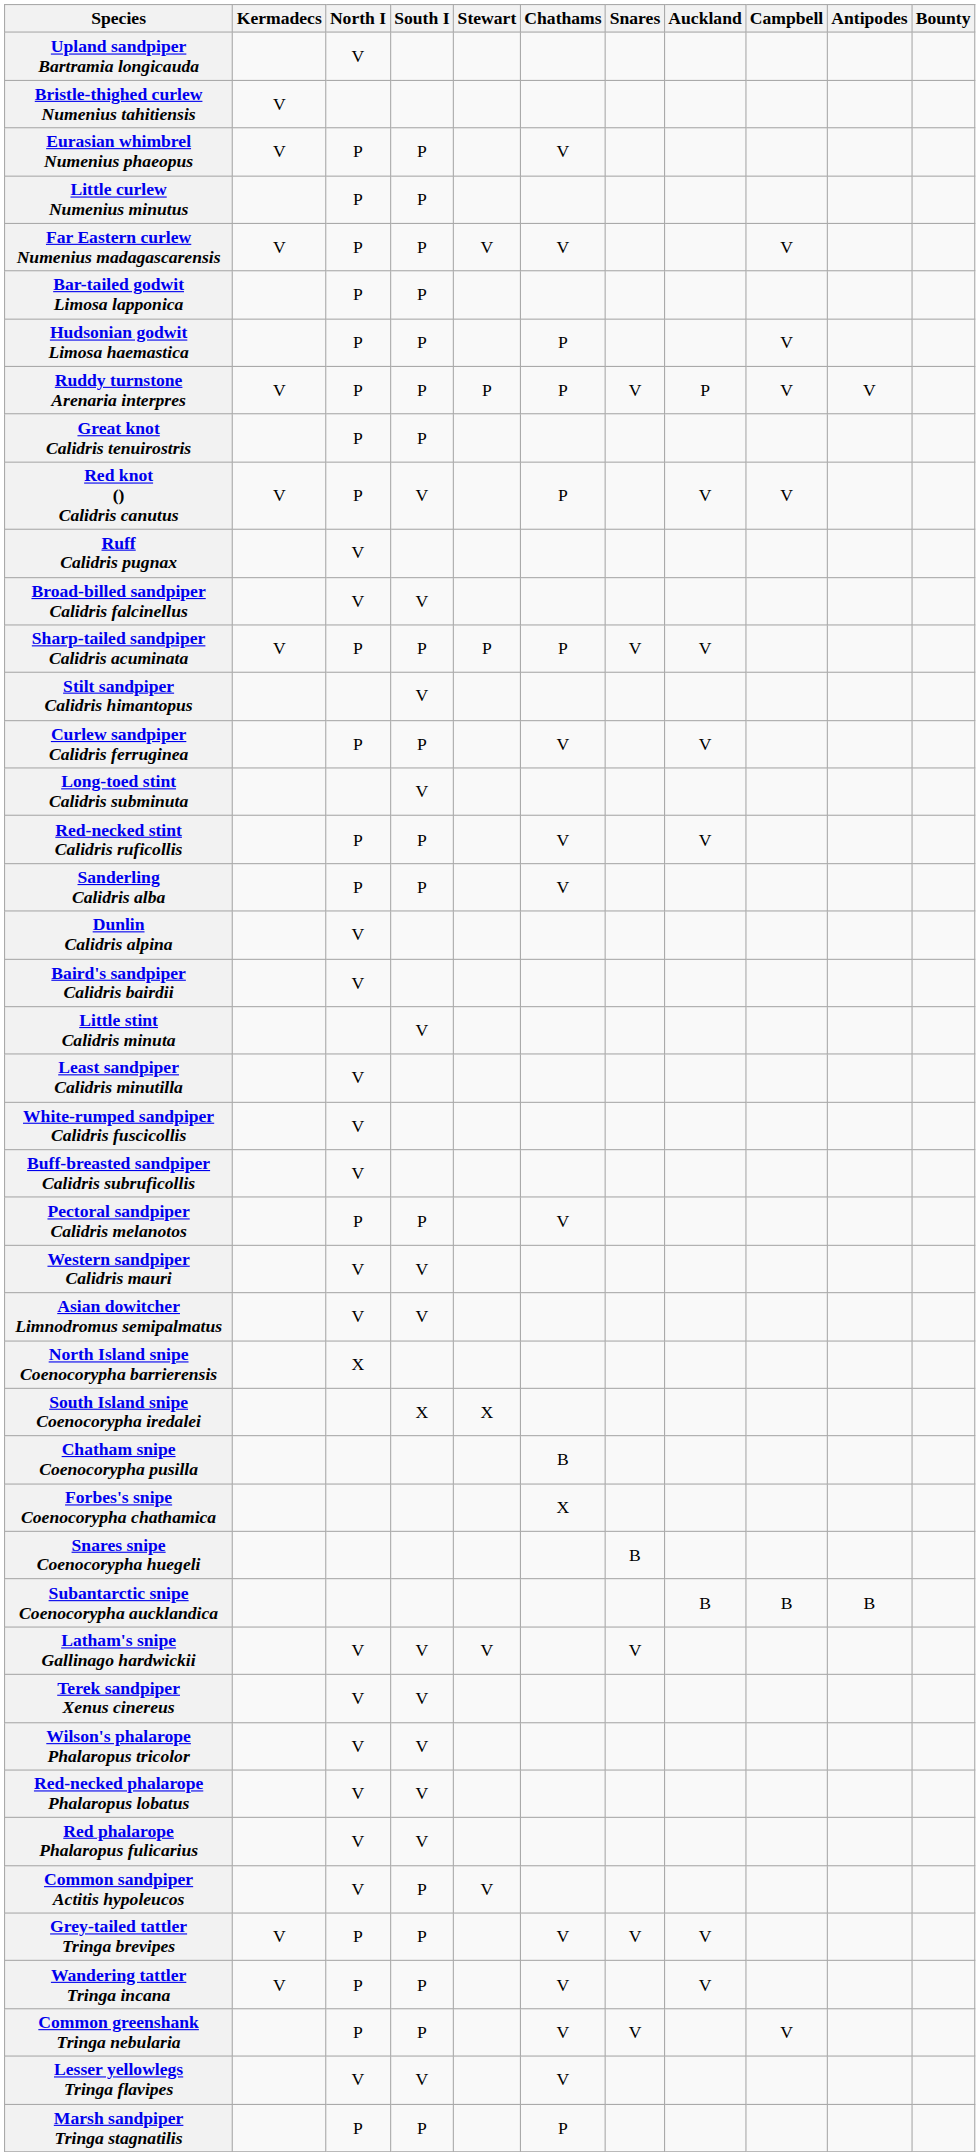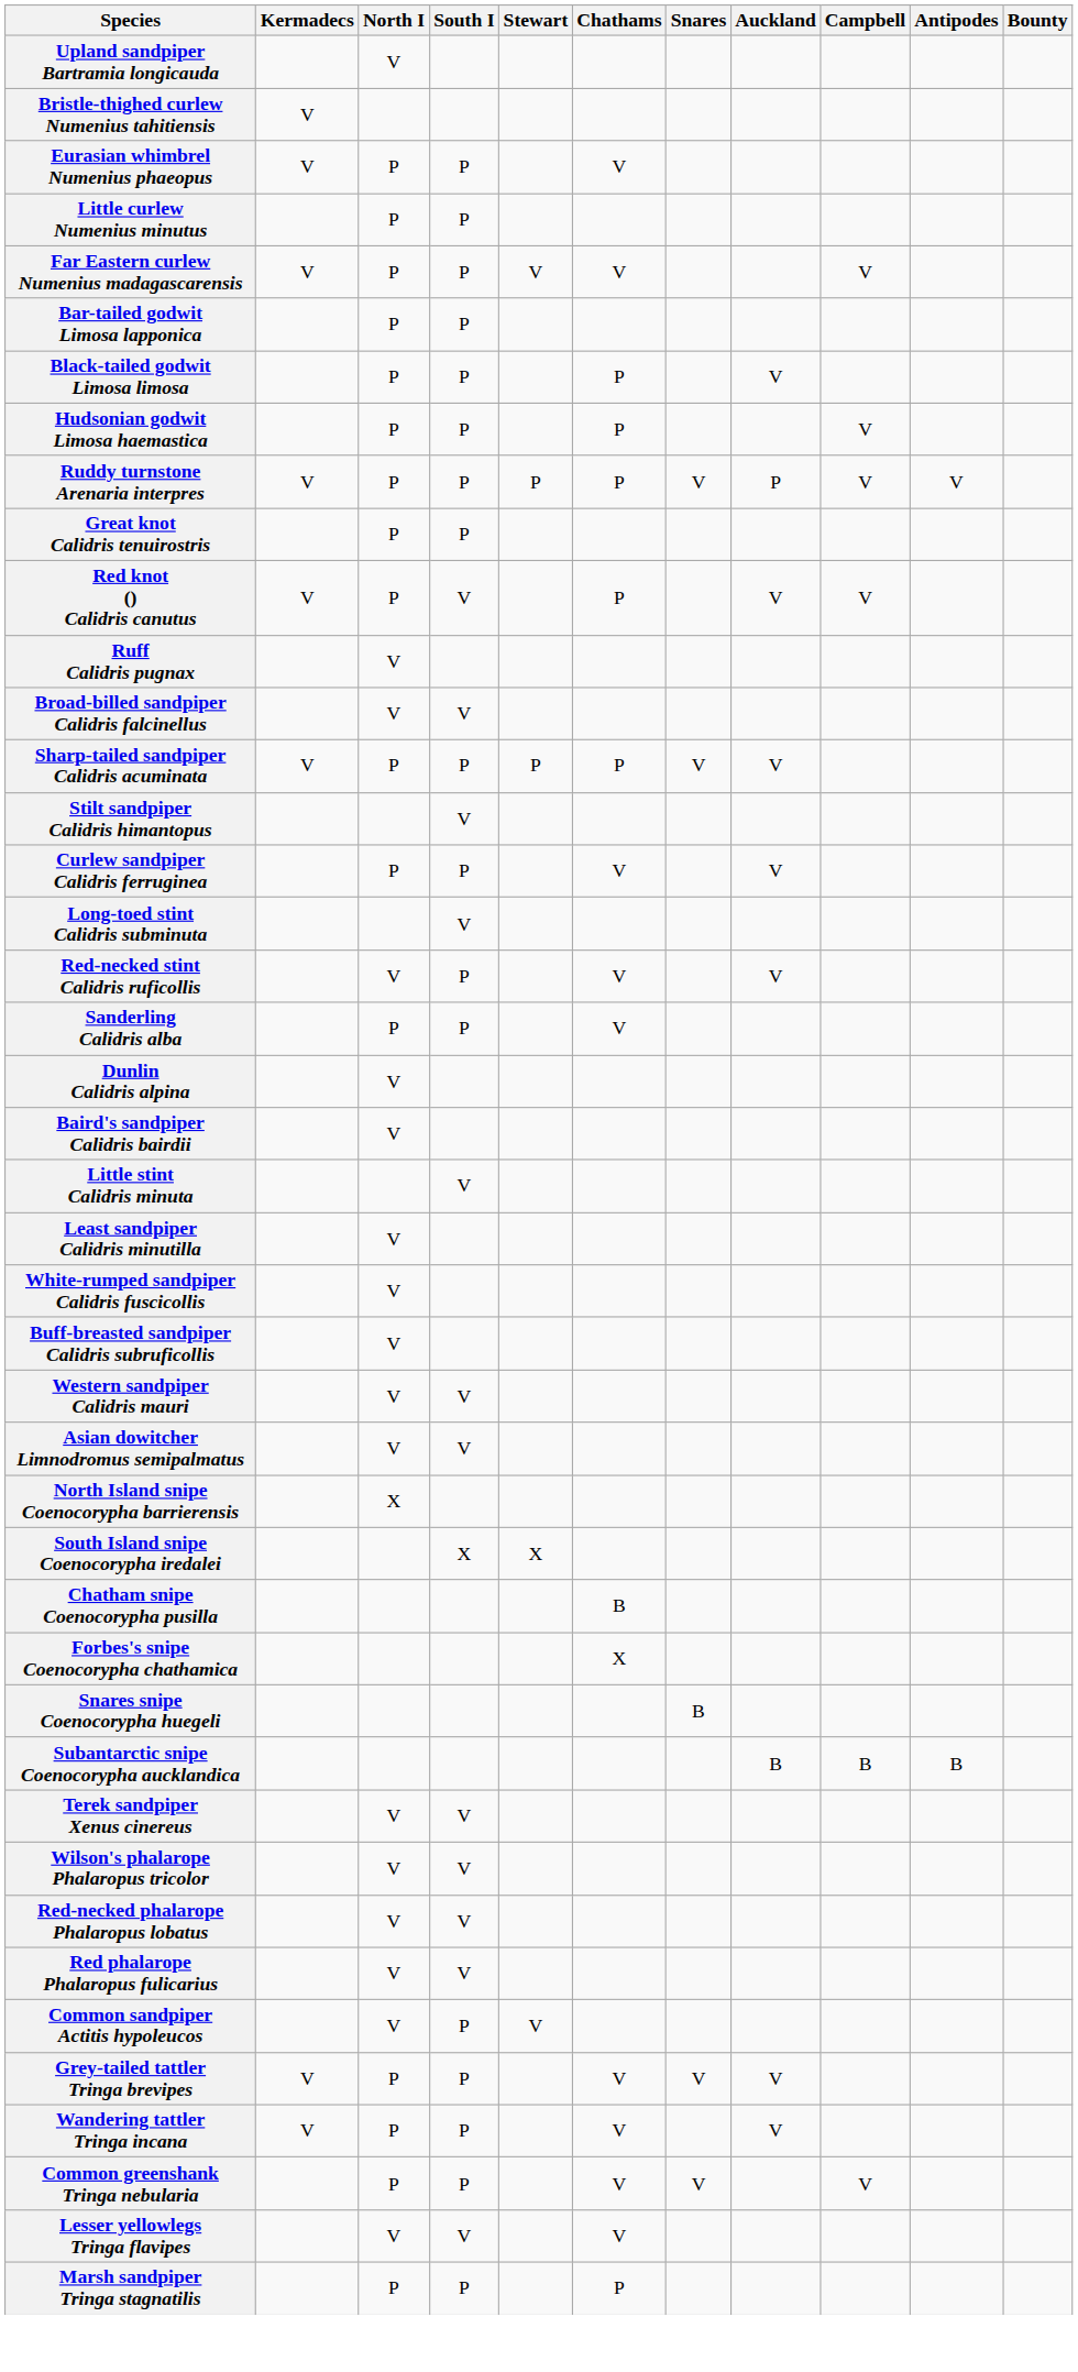 <table class="wikitable" style="text-align:center">
 <tr>
 <th width="200">Species</th>
 <th>Kermadecs</th>
 <th>North I</th>
 <th>South I</th>
 <th>Stewart</th>
 <th>Chathams</th>
 <th>Snares</th>
 <th>Auckland</th>
 <th>Campbell</th>
 <th>Antipodes</th>
 <th>Bounty</th>
 </tr>
 <tr>
 <th><a href='#'>Upland sandpiper</a><br><em>Bartramia longicauda</em></th>
 <td></td>
 <td>V</td>
 <td></td>
 <td></td>
 <td></td>
 <td></td>
 <td></td>
 <td></td>
 <td></td>
 <td></td>
 </tr>
 <tr>
 <th><a href='#'>Bristle-thighed curlew</a><br><em>Numenius tahitiensis</em></th>
 <td>V</td>
 <td></td>
 <td></td>
 <td></td>
 <td></td>
 <td></td>
 <td></td>
 <td></td>
 <td></td>
 <td></td>
 </tr>
 <tr>
 <th><a href='#'>Eurasian whimbrel</a><br><em>Numenius phaeopus</em></th>
 <td>V</td>
 <td>P</td>
 <td>P</td>
 <td></td>
 <td>V</td>
 <td></td>
 <td></td>
 <td></td>
 <td></td>
 <td></td>
 </tr>
 <tr>
 <th><a href='#'>Little curlew</a><br><em>Numenius minutus</em></th>
 <td></td>
 <td>P</td>
 <td>P</td>
 <td></td>
 <td></td>
 <td></td>
 <td></td>
 <td></td>
 <td></td>
 <td></td>
 </tr>
 <tr>
 <th><a href='#'>Far Eastern curlew</a><br><em>Numenius madagascarensis</em></th>
 <td>V</td>
 <td>P</td>
 <td>P</td>
 <td>V</td>
 <td>V</td>
 <td></td>
 <td></td>
 <td>V</td>
 <td></td>
 <td></td>
 </tr>
 <tr>
 <th><a href='#'>Bar-tailed godwit</a><br><em>Limosa lapponica</em></th>
 <td></td>
 <td>P</td>
 <td>P</td>
 <td></td>
 <td></td>
 <td></td>
 <td></td>
+<td></td>
+<td></td>
+<td></td>
+</tr>
+<tr>
+<th><a href='#'>Black-tailed godwit</a><br><em>Limosa limosa</em></th>
+<td></td>
+<td>P</td>
+<td>P</td>
+<td></td>
+<td>P</td>
+<td></td>
+<td>V</td>
 <td></td>
 <td></td>
 <td></td>
 </tr>
 <tr>
 <th><a href='#'>Hudsonian godwit</a><br><em>Limosa haemastica</em></th>
 <td></td>
 <td>P</td>
 <td>P</td>
 <td></td>
 <td>P</td>
 <td></td>
 <td></td>
 <td>V</td>
 <td></td>
 <td></td>
 </tr>
 <tr>
 <th><a href='#'>Ruddy turnstone</a><br><em>Arenaria interpres</em></th>
 <td>V</td>
 <td>P</td>
 <td>P</td>
 <td>P</td>
 <td>P</td>
 <td>V</td>
 <td>P</td>
 <td>V</td>
 <td>V</td>
 <td></td>
 </tr>
 <tr>
 <th><a href='#'>Great knot</a><br><em>Calidris tenuirostris</em></th>
 <td></td>
 <td>P</td>
 <td>P</td>
 <td></td>
 <td></td>
 <td></td>
 <td></td>
 <td></td>
 <td></td>
 <td></td>
 </tr>
 <tr>
 <th><a href='#'>Red knot</a><br>()<br><em>Calidris canutus</em></th>
 <td>V</td>
 <td>P</td>
 <td>V</td>
 <td></td>
 <td>P</td>
 <td></td>
 <td>V</td>
 <td>V</td>
 <td></td>
 <td></td>
 </tr>
 <tr>
 <th><a href='#'>Ruff</a><br><em>Calidris pugnax</em></th>
 <td></td>
 <td>V</td>
 <td></td>
 <td></td>
 <td></td>
 <td></td>
 <td></td>
 <td></td>
 <td></td>
 <td></td>
 </tr>
 <tr>
 <th><a href='#'>Broad-billed sandpiper</a><br><em>Calidris falcinellus</em></th>
 <td></td>
 <td>V</td>
 <td>V</td>
 <td></td>
 <td></td>
 <td></td>
 <td></td>
 <td></td>
 <td></td>
 <td></td>
 </tr>
 <tr>
 <th><a href='#'>Sharp-tailed sandpiper</a><br><em>Calidris acuminata</em></th>
 <td>V</td>
 <td>P</td>
 <td>P</td>
 <td>P</td>
 <td>P</td>
 <td>V</td>
 <td>V</td>
 <td></td>
 <td></td>
 <td></td>
 </tr>
 <tr>
 <th><a href='#'>Stilt sandpiper</a><br><em>Calidris himantopus</em></th>
 <td></td>
 <td></td>
 <td>V</td>
 <td></td>
 <td></td>
 <td></td>
 <td></td>
 <td></td>
 <td></td>
 <td></td>
 </tr>
 <tr>
 <th><a href='#'>Curlew sandpiper</a><br><em>Calidris ferruginea</em></th>
 <td></td>
 <td>P</td>
 <td>P</td>
 <td></td>
 <td>V</td>
 <td></td>
 <td>V</td>
 <td></td>
 <td></td>
 <td></td>
 </tr>
 <tr>
 <th><a href='#'>Long-toed stint</a><br><em>Calidris subminuta</em></th>
 <td></td>
 <td></td>
 <td>V</td>
 <td></td>
 <td></td>
 <td></td>
 <td></td>
 <td></td>
 <td></td>
 <td></td>
 </tr>
 <tr>
 <th><a href='#'>Red-necked stint</a><br><em>Calidris ruficollis</em></th>
 <td></td>
-<td>P</td>
+<td>V</td>
 <td>P</td>
 <td></td>
 <td>V</td>
 <td></td>
 <td>V</td>
 <td></td>
 <td></td>
 <td></td>
 </tr>
 <tr>
 <th><a href='#'>Sanderling</a><br><em>Calidris alba</em></th>
 <td></td>
 <td>P</td>
 <td>P</td>
 <td></td>
 <td>V</td>
 <td></td>
 <td></td>
 <td></td>
 <td></td>
 <td></td>
 </tr>
 <tr>
 <th><a href='#'>Dunlin</a><br><em>Calidris alpina</em></th>
 <td></td>
 <td>V</td>
 <td></td>
 <td></td>
 <td></td>
 <td></td>
 <td></td>
 <td></td>
 <td></td>
 <td></td>
 </tr>
 <tr>
 <th><a href='#'>Baird's sandpiper</a><br><em>Calidris bairdii</em></th>
 <td></td>
 <td>V</td>
 <td></td>
 <td></td>
 <td></td>
 <td></td>
 <td></td>
 <td></td>
 <td></td>
 <td></td>
 </tr>
 <tr>
 <th><a href='#'>Little stint</a><br><em>Calidris minuta</em></th>
 <td></td>
 <td></td>
 <td>V</td>
 <td></td>
 <td></td>
 <td></td>
 <td></td>
 <td></td>
 <td></td>
 <td></td>
 </tr>
 <tr>
 <th><a href='#'>Least sandpiper</a><br><em>Calidris minutilla</em></th>
 <td></td>
 <td>V</td>
 <td></td>
 <td></td>
 <td></td>
 <td></td>
 <td></td>
 <td></td>
 <td></td>
 <td></td>
 </tr>
 <tr>
 <th><a href='#'>White-rumped sandpiper</a><br><em>Calidris fuscicollis</em></th>
 <td></td>
 <td>V</td>
 <td></td>
 <td></td>
 <td></td>
 <td></td>
 <td></td>
 <td></td>
 <td></td>
 <td></td>
 </tr>
 <tr>
 <th><a href='#'>Buff-breasted sandpiper</a><br><em>Calidris subruficollis</em></th>
 <td></td>
 <td>V</td>
 <td></td>
 <td></td>
 <td></td>
-<td></td>
-<td></td>
-<td></td>
-<td></td>
-<td></td>
-</tr>
-<tr>
-<th><a href='#'>Pectoral sandpiper</a><br><em>Calidris melanotos</em></th>
-<td></td>
-<td>P</td>
-<td>P</td>
-<td></td>
-<td>V</td>
 <td></td>
 <td></td>
 <td></td>
 <td></td>
 <td></td>
 </tr>
 <tr>
 <th><a href='#'>Western sandpiper</a><br><em>Calidris mauri</em></th>
 <td></td>
 <td>V</td>
 <td>V</td>
 <td></td>
 <td></td>
 <td></td>
 <td></td>
 <td></td>
 <td></td>
 <td></td>
 </tr>
 <tr>
 <th><a href='#'>Asian dowitcher</a><br><em>Limnodromus semipalmatus</em></th>
 <td></td>
 <td>V</td>
 <td>V</td>
 <td></td>
 <td></td>
 <td></td>
 <td></td>
 <td></td>
 <td></td>
 <td></td>
 </tr>
 <tr>
 <th><a href='#'>North Island snipe</a><br><em>Coenocorypha barrierensis</em></th>
 <td></td>
 <td>X</td>
 <td></td>
 <td></td>
 <td></td>
 <td></td>
 <td></td>
 <td></td>
 <td></td>
 <td></td>
 </tr>
 <tr>
 <th><a href='#'>South Island snipe</a><br><em>Coenocorypha iredalei</em></th>
 <td></td>
 <td></td>
 <td>X</td>
 <td>X</td>
 <td></td>
 <td></td>
 <td></td>
 <td></td>
 <td></td>
 <td></td>
 </tr>
 <tr>
 <th><a href='#'>Chatham snipe</a><br><em>Coenocorypha pusilla</em></th>
 <td></td>
 <td></td>
 <td></td>
 <td></td>
 <td>B</td>
 <td></td>
 <td></td>
 <td></td>
 <td></td>
 <td></td>
 </tr>
 <tr>
 <th><a href='#'>Forbes's snipe</a><br><em>Coenocorypha chathamica</em></th>
 <td></td>
 <td></td>
 <td></td>
 <td></td>
 <td>X</td>
 <td></td>
 <td></td>
 <td></td>
 <td></td>
 <td></td>
 </tr>
 <tr>
 <th><a href='#'>Snares snipe</a><br><em>Coenocorypha huegeli</em></th>
 <td></td>
 <td></td>
 <td></td>
 <td></td>
 <td></td>
 <td>B</td>
 <td></td>
 <td></td>
 <td></td>
 <td></td>
 </tr>
 <tr>
 <th><a href='#'>Subantarctic snipe</a><br><em>Coenocorypha aucklandica</em></th>
 <td></td>
 <td></td>
 <td></td>
 <td></td>
 <td></td>
 <td></td>
 <td>B</td>
 <td>B</td>
 <td>B</td>
-<td></td>
-</tr>
-<tr>
-<th><a href='#'>Latham's snipe</a><br><em>Gallinago hardwickii</em></th>
-<td></td>
-<td>V</td>
-<td>V</td>
-<td>V</td>
-<td></td>
-<td>V</td>
-<td></td>
-<td></td>
-<td></td>
 <td></td>
 </tr>
 <tr>
 <th><a href='#'>Terek sandpiper</a><br><em>Xenus cinereus</em></th>
 <td></td>
 <td>V</td>
 <td>V</td>
 <td></td>
 <td></td>
 <td></td>
 <td></td>
 <td></td>
 <td></td>
 <td></td>
 </tr>
 <tr>
 <th><a href='#'>Wilson's phalarope</a><br><em>Phalaropus tricolor</em></th>
 <td></td>
 <td>V</td>
 <td>V</td>
 <td></td>
 <td></td>
 <td></td>
 <td></td>
 <td></td>
 <td></td>
 <td></td>
 </tr>
 <tr>
 <th><a href='#'>Red-necked phalarope</a><br><em>Phalaropus lobatus</em></th>
 <td></td>
 <td>V</td>
 <td>V</td>
 <td></td>
 <td></td>
 <td></td>
 <td></td>
 <td></td>
 <td></td>
 <td></td>
 </tr>
 <tr>
 <th><a href='#'>Red phalarope</a><br><em>Phalaropus fulicarius</em></th>
 <td></td>
 <td>V</td>
 <td>V</td>
 <td></td>
 <td></td>
 <td></td>
 <td></td>
 <td></td>
 <td></td>
 <td></td>
 </tr>
 <tr>
 <th><a href='#'>Common sandpiper</a><br><em>Actitis hypoleucos</em></th>
 <td></td>
 <td>V</td>
 <td>P</td>
 <td>V</td>
 <td></td>
 <td></td>
 <td></td>
 <td></td>
 <td></td>
 <td></td>
 </tr>
 <tr>
 <th><a href='#'>Grey-tailed tattler</a><br><em>Tringa brevipes</em></th>
 <td>V</td>
 <td>P</td>
 <td>P</td>
 <td></td>
 <td>V</td>
 <td>V</td>
 <td>V</td>
 <td></td>
 <td></td>
 <td></td>
 </tr>
 <tr>
 <th><a href='#'>Wandering tattler</a><br><em>Tringa incana</em></th>
 <td>V</td>
 <td>P</td>
 <td>P</td>
 <td></td>
 <td>V</td>
 <td></td>
 <td>V</td>
 <td></td>
 <td></td>
 <td></td>
 </tr>
 <tr>
 <th><a href='#'>Common greenshank</a><br><em>Tringa nebularia</em></th>
 <td></td>
 <td>P</td>
 <td>P</td>
 <td></td>
 <td>V</td>
 <td>V</td>
 <td></td>
 <td>V</td>
 <td></td>
 <td></td>
 </tr>
 <tr>
 <th><a href='#'>Lesser yellowlegs</a><br><em>Tringa flavipes</em></th>
 <td></td>
 <td>V</td>
 <td>V</td>
 <td></td>
 <td>V</td>
 <td></td>
 <td></td>
 <td></td>
 <td></td>
 <td></td>
 </tr>
 <tr>
 <th><a href='#'>Marsh sandpiper</a><br><em>Tringa stagnatilis</em></th>
 <td></td>
 <td>P</td>
 <td>P</td>
 <td></td>
 <td>P</td>
 <td></td>
 <td></td>
 <td></td>
 <td></td>
 <td></td>
 </tr>
 </table>
